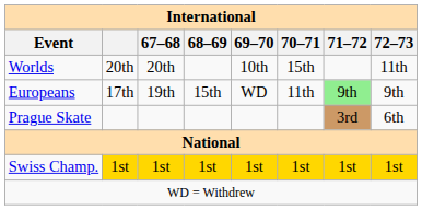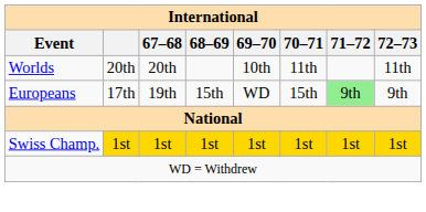 <table class="wikitable" style="text-align:center">
 <tr>
 <th style="background-color: #ffdead; " colspan=8 align=center>International</th>
 </tr>
 <tr>
 <th>Event</th>
 <th></th>
 <th>67–68</th>
 <th>68–69</th>
 <th>69–70</th>
 <th>70–71</th>
 <th>71–72</th>
 <th>72–73</th>
 </tr>
 <tr>
 <td align=left><a href='#'>Worlds</a></td>
 <td>20th</td>
 <td>20th</td>
 <td></td>
 <td>10th</td>
-<td>15th</td>
+<td>11th</td>
 <td></td>
 <td>11th</td>
 </tr>
 <tr>
 <td align=left><a href='#'>Europeans</a></td>
 <td>17th</td>
 <td>19th</td>
 <td>15th</td>
 <td>WD</td>
-<td>11th</td>
+<td>15th</td>
 <td style="background: lightgreen;">9th</td>
 <td>9th</td>
-</tr>
-<tr>
-<td align=left><a href='#'>Prague Skate</a></td>
-<td></td>
-<td></td>
-<td></td>
-<td></td>
-<td></td>
-<td bgcolor=cc9966>3rd</td>
-<td>6th</td>
 </tr>
 <tr>
 <th style="background-color: #ffdead; " colspan=8 align=center>National</th>
 </tr>
 <tr>
 <td align=left><a href='#'>Swiss Champ.</a></td>
 <td bgcolor=gold>1st</td>
 <td bgcolor=gold>1st</td>
 <td bgcolor=gold>1st</td>
 <td bgcolor=gold>1st</td>
 <td bgcolor=gold>1st</td>
 <td bgcolor=gold>1st</td>
 <td bgcolor=gold>1st</td>
 </tr>
 <tr>
 <td colspan=8 align=center><small> WD = Withdrew </small></td>
 </tr>
 </table>
